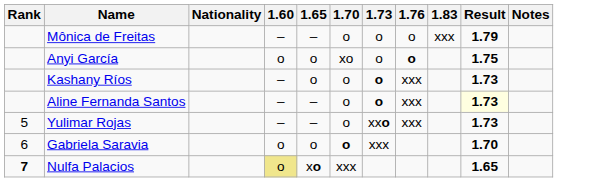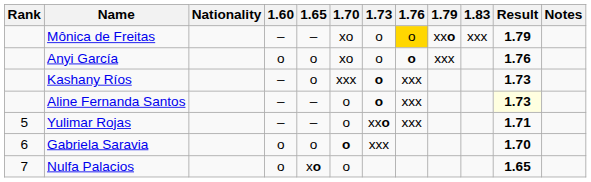 <table class="wikitable sortable" style="text-align:center">
 <tr>
 <th>Rank</th>
 <th>Name</th>
 <th>Nationality</th>
 <th>1.60</th>
 <th>1.65</th>
 <th>1.70</th>
 <th>1.73</th>
 <th>1.76</th>
+<th>1.79</th>
 <th>1.83</th>
 <th>Result</th>
 <th>Notes</th>
 </tr>
 <tr>
 <td></td>
 <td align=left><a href='#'>Mônica de Freitas</a></td>
 <td align=left></td>
 <td>–</td>
 <td>–</td>
+<td>xo</td>
 <td>o</td>
-<td>o</td>
-<td>o</td>
+<td style="background: gold;">o</td>
+<td>xx<strong>o</strong></td>
 <td>xxx</td>
 <td><strong>1.79</strong></td>
 <td></td>
 </tr>
 <tr>
 <td></td>
 <td align=left><a href='#'>Anyi García</a></td>
 <td align=left></td>
 <td>o</td>
 <td>o</td>
 <td>xo</td>
 <td>o</td>
 <td><strong>o</strong></td>
+<td>xxx</td>
 <td></td>
-<td><strong>1.75</strong></td>
+<td><strong>1.76</strong></td>
 <td></td>
 </tr>
 <tr>
 <td></td>
 <td align=left><a href='#'>Kashany Ríos</a></td>
 <td align=left></td>
 <td>–</td>
 <td>o</td>
-<td>o</td>
+<td>xxx</td>
 <td><strong>o</strong></td>
 <td>xxx</td>
+<td></td>
 <td></td>
 <td><strong>1.73</strong></td>
 <td></td>
 </tr>
 <tr>
 <td></td>
 <td align=left><a href='#'>Aline Fernanda Santos</a></td>
 <td align=left></td>
 <td>–</td>
 <td>–</td>
 <td>o</td>
 <td><strong>o</strong></td>
 <td>xxx</td>
 <td></td>
+<td></td>
 <td style="background: lightyellow;"><strong>1.73</strong></td>
 <td></td>
 </tr>
 <tr>
 <td>5</td>
 <td align=left><a href='#'>Yulimar Rojas</a></td>
 <td align=left></td>
 <td>–</td>
 <td>–</td>
 <td>o</td>
 <td>xx<strong>o</strong></td>
 <td>xxx</td>
 <td></td>
-<td><strong>1.73</strong></td>
+<td></td>
+<td><strong>1.71</strong></td>
 <td></td>
 </tr>
 <tr>
 <td>6</td>
 <td align=left><a href='#'>Gabriela Saravia</a></td>
 <td align=left></td>
 <td>o</td>
 <td>o</td>
 <td><strong>o</strong></td>
 <td>xxx</td>
 <td></td>
 <td></td>
+<td></td>
 <td><strong>1.70</strong></td>
 <td></td>
 </tr>
 <tr>
-<td><strong>7</strong></td>
+<td>7</td>
 <td align=left><a href='#'>Nulfa Palacios</a></td>
 <td align=left></td>
-<td style="background: khaki;">o</td>
+<td>o</td>
 <td>x<strong>o</strong></td>
-<td>xxx</td>
+<td>o</td>
+<td></td>
 <td></td>
 <td></td>
 <td></td>
 <td><strong>1.65</strong></td>
 <td></td>
 </tr>
 </table>
